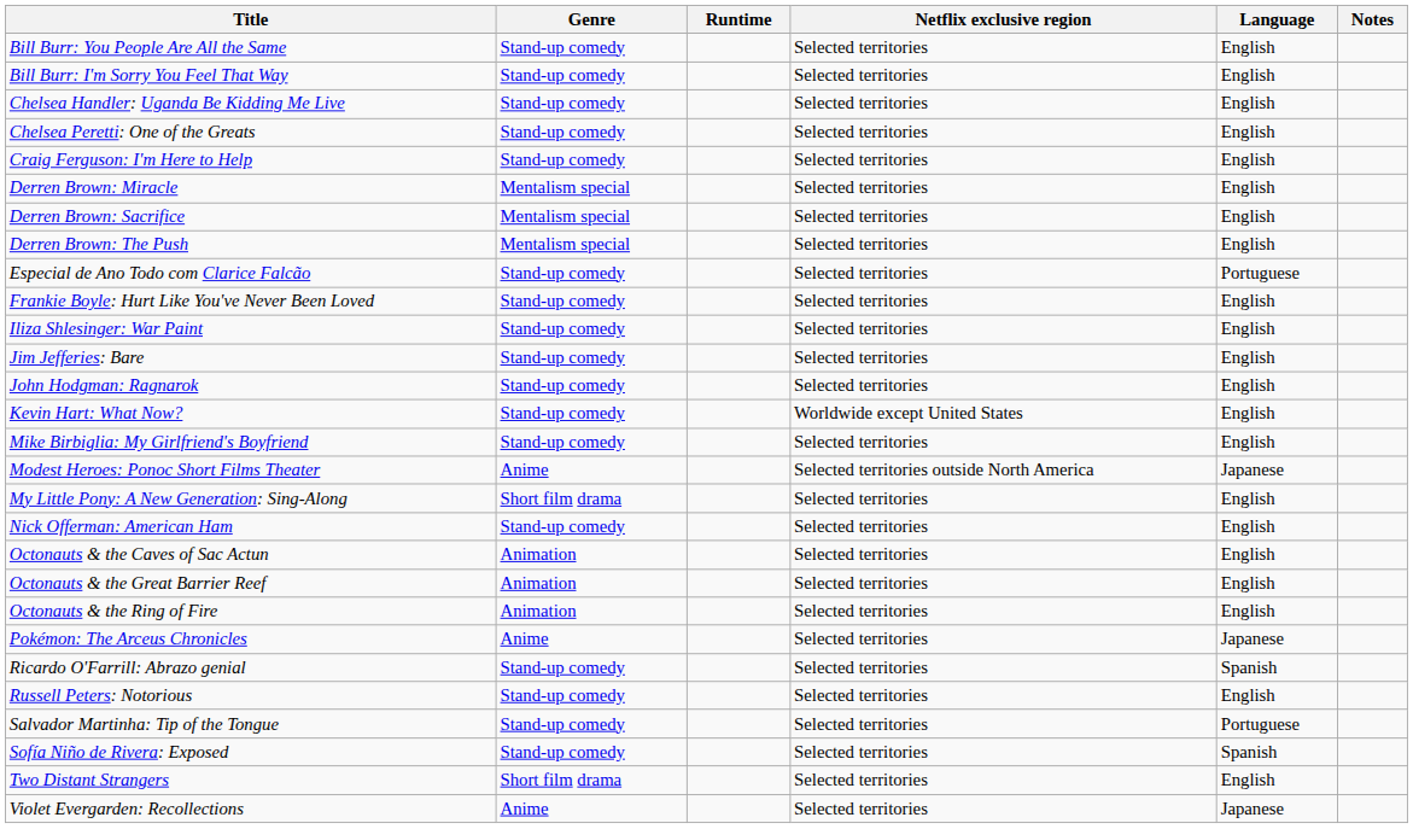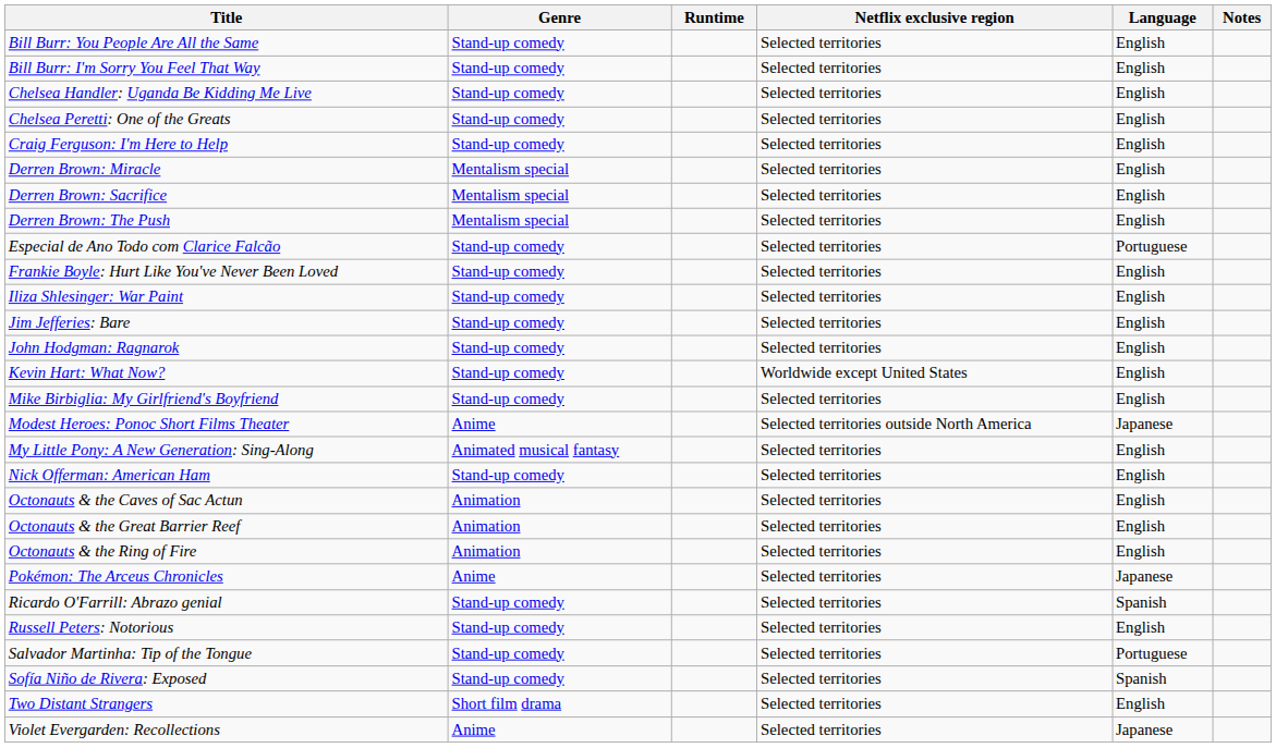 <table class="wikitable sortable" style="width:100%;">
 <tr>
 <th style="width:35%;">Title</th>
 <th>Genre</th>
 <th>Runtime</th>
 <th>Netflix exclusive region</th>
 <th>Language</th>
 <th>Notes</th>
 </tr>
 <tr>
 <td><em><a href='#'>Bill Burr: You People Are All the Same</a></em></td>
 <td><a href='#'>Stand-up comedy</a></td>
 <td></td>
 <td>Selected territories</td>
 <td>English</td>
 <td></td>
 </tr>
 <tr>
 <td><em><a href='#'>Bill Burr: I'm Sorry You Feel That Way</a></em></td>
 <td><a href='#'>Stand-up comedy</a></td>
 <td></td>
 <td>Selected territories</td>
 <td>English</td>
 <td></td>
 </tr>
 <tr>
 <td><em><a href='#'>Chelsea Handler</a>: <a href='#'>Uganda Be Kidding Me Live</a></em></td>
 <td><a href='#'>Stand-up comedy</a></td>
 <td></td>
 <td>Selected territories</td>
 <td>English</td>
 <td></td>
 </tr>
 <tr>
 <td><em><a href='#'>Chelsea Peretti</a>: One of the Greats</em></td>
 <td><a href='#'>Stand-up comedy</a></td>
 <td></td>
 <td>Selected territories</td>
 <td>English</td>
 <td></td>
 </tr>
 <tr>
 <td><em><a href='#'>Craig Ferguson: I'm Here to Help</a></em></td>
 <td><a href='#'>Stand-up comedy</a></td>
 <td></td>
 <td>Selected territories</td>
 <td>English</td>
 <td></td>
 </tr>
 <tr>
 <td><em><a href='#'>Derren Brown: Miracle</a></em></td>
 <td><a href='#'>Mentalism special</a></td>
 <td></td>
 <td>Selected territories</td>
 <td>English</td>
 <td></td>
 </tr>
 <tr>
 <td><em><a href='#'>Derren Brown: Sacrifice</a></em></td>
 <td><a href='#'>Mentalism special</a></td>
 <td></td>
 <td>Selected territories</td>
 <td>English</td>
 <td></td>
 </tr>
 <tr>
 <td><em><a href='#'>Derren Brown: The Push</a></em></td>
 <td><a href='#'>Mentalism special</a></td>
 <td></td>
 <td>Selected territories</td>
 <td>English</td>
 <td></td>
 </tr>
 <tr>
 <td><em>Especial de Ano Todo com <a href='#'>Clarice Falcão</a></em></td>
 <td><a href='#'>Stand-up comedy</a></td>
 <td></td>
 <td>Selected territories</td>
 <td>Portuguese</td>
 <td></td>
 </tr>
 <tr>
 <td><em><a href='#'>Frankie Boyle</a>: Hurt Like You've Never Been Loved</em></td>
 <td><a href='#'>Stand-up comedy</a></td>
 <td></td>
 <td>Selected territories</td>
 <td>English</td>
 <td></td>
 </tr>
 <tr>
 <td><em><a href='#'>Iliza Shlesinger: War Paint</a></em></td>
 <td><a href='#'>Stand-up comedy</a></td>
 <td></td>
 <td>Selected territories</td>
 <td>English</td>
 <td></td>
 </tr>
 <tr>
 <td><em><a href='#'>Jim Jefferies</a>: Bare</em></td>
 <td><a href='#'>Stand-up comedy</a></td>
 <td></td>
 <td>Selected territories</td>
 <td>English</td>
 <td></td>
 </tr>
 <tr>
 <td><em><a href='#'>John Hodgman: Ragnarok</a></em></td>
 <td><a href='#'>Stand-up comedy</a></td>
 <td></td>
 <td>Selected territories</td>
 <td>English</td>
 <td></td>
 </tr>
 <tr>
 <td><em><a href='#'>Kevin Hart: What Now?</a></em></td>
 <td><a href='#'>Stand-up comedy</a></td>
 <td></td>
 <td>Worldwide except United States</td>
 <td>English</td>
 <td></td>
 </tr>
 <tr>
 <td><em><a href='#'>Mike Birbiglia: My Girlfriend's Boyfriend</a></em></td>
 <td><a href='#'>Stand-up comedy</a></td>
 <td></td>
 <td>Selected territories</td>
 <td>English</td>
 <td></td>
 </tr>
 <tr>
 <td><em><a href='#'>Modest Heroes: Ponoc Short Films Theater</a></em></td>
 <td><a href='#'>Anime</a></td>
 <td></td>
 <td>Selected territories outside North America</td>
 <td>Japanese</td>
 <td></td>
 </tr>
 <tr>
 <td><em><a href='#'>My Little Pony: A New Generation</a>: Sing-Along</em></td>
-<td><a href='#'>Short film</a> <a href='#'>drama</a></td>
+<td><a href='#'>Animated</a> <a href='#'>musical</a> <a href='#'>fantasy</a></td>
 <td></td>
 <td>Selected territories</td>
 <td>English</td>
 <td></td>
 </tr>
 <tr>
 <td><em><a href='#'>Nick Offerman: American Ham</a></em></td>
 <td><a href='#'>Stand-up comedy</a></td>
 <td></td>
 <td>Selected territories</td>
 <td>English</td>
 <td></td>
 </tr>
 <tr>
 <td><em><a href='#'>Octonauts</a> & the Caves of Sac Actun</em></td>
 <td><a href='#'>Animation</a></td>
 <td></td>
 <td>Selected territories</td>
 <td>English</td>
 <td></td>
 </tr>
 <tr>
 <td><em><a href='#'>Octonauts</a> & the Great Barrier Reef</em></td>
 <td><a href='#'>Animation</a></td>
 <td></td>
 <td>Selected territories</td>
 <td>English</td>
 <td></td>
 </tr>
 <tr>
 <td><em><a href='#'>Octonauts</a> & the Ring of Fire</em></td>
 <td><a href='#'>Animation</a></td>
 <td></td>
 <td>Selected territories</td>
 <td>English</td>
 <td></td>
 </tr>
 <tr>
 <td><em><a href='#'>Pokémon: The Arceus Chronicles</a></em></td>
 <td><a href='#'>Anime</a></td>
 <td></td>
 <td>Selected territories</td>
 <td>Japanese</td>
 <td></td>
 </tr>
 <tr>
 <td><em>Ricardo O'Farrill: Abrazo genial</em></td>
 <td><a href='#'>Stand-up comedy</a></td>
 <td></td>
 <td>Selected territories</td>
 <td>Spanish</td>
 <td></td>
 </tr>
 <tr>
 <td><em><a href='#'>Russell Peters</a>: Notorious</em></td>
 <td><a href='#'>Stand-up comedy</a></td>
 <td></td>
 <td>Selected territories</td>
 <td>English</td>
 <td></td>
 </tr>
 <tr>
 <td><em>Salvador Martinha: Tip of the Tongue</em></td>
 <td><a href='#'>Stand-up comedy</a></td>
 <td></td>
 <td>Selected territories</td>
 <td>Portuguese</td>
 <td></td>
 </tr>
 <tr>
 <td><em><a href='#'>Sofía Niño de Rivera</a>: Exposed</em></td>
 <td><a href='#'>Stand-up comedy</a></td>
 <td></td>
 <td>Selected territories</td>
 <td>Spanish</td>
 <td></td>
 </tr>
 <tr>
 <td><em><a href='#'>Two Distant Strangers</a></em></td>
 <td><a href='#'>Short film</a> <a href='#'>drama</a></td>
 <td></td>
 <td>Selected territories</td>
 <td>English</td>
 <td></td>
 </tr>
 <tr>
 <td><em>Violet Evergarden: Recollections</em></td>
 <td><a href='#'>Anime</a></td>
 <td></td>
 <td>Selected territories</td>
 <td>Japanese</td>
 <td></td>
 </tr>
 </table>
